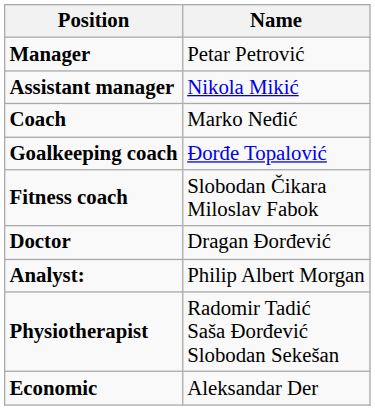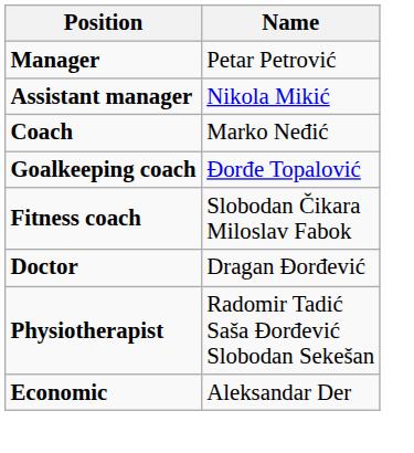 <table class="wikitable">
 <tr>
 <th>Position</th>
 <th>Name</th>
 </tr>
 <tr>
 <td><strong>Manager</strong></td>
 <td> Petar Petrović</td>
 </tr>
 <tr>
 <td><strong>Assistant manager</strong></td>
 <td> <a href='#'>Nikola Mikić</a></td>
 </tr>
 <tr>
 <td><strong>Coach</strong></td>
 <td> Marko Neđić</td>
 </tr>
 <tr>
 <td><strong>Goalkeeping coach</strong></td>
 <td> <a href='#'>Đorđe Topalović</a></td>
 </tr>
 <tr>
 <td><strong>Fitness coach</strong></td>
 <td> Slobodan Čikara <br>  Miloslav Fabok</td>
 </tr>
 <tr>
 <td><strong>Doctor</strong></td>
 <td> Dragan Đorđević</td>
 </tr>
 <tr>
-<td><strong>Analyst:</strong></td>
-<td> Philip Albert Morgan</td>
-</tr>
-<tr>
 <td><strong>Physiotherapist </strong></td>
 <td> Radomir Tadić <br>  Saša Đorđević <br>  Slobodan Sekešan</td>
 </tr>
 <tr>
 <td><strong>Economic</strong></td>
 <td> Aleksandar Der</td>
 </tr>
 </table>
